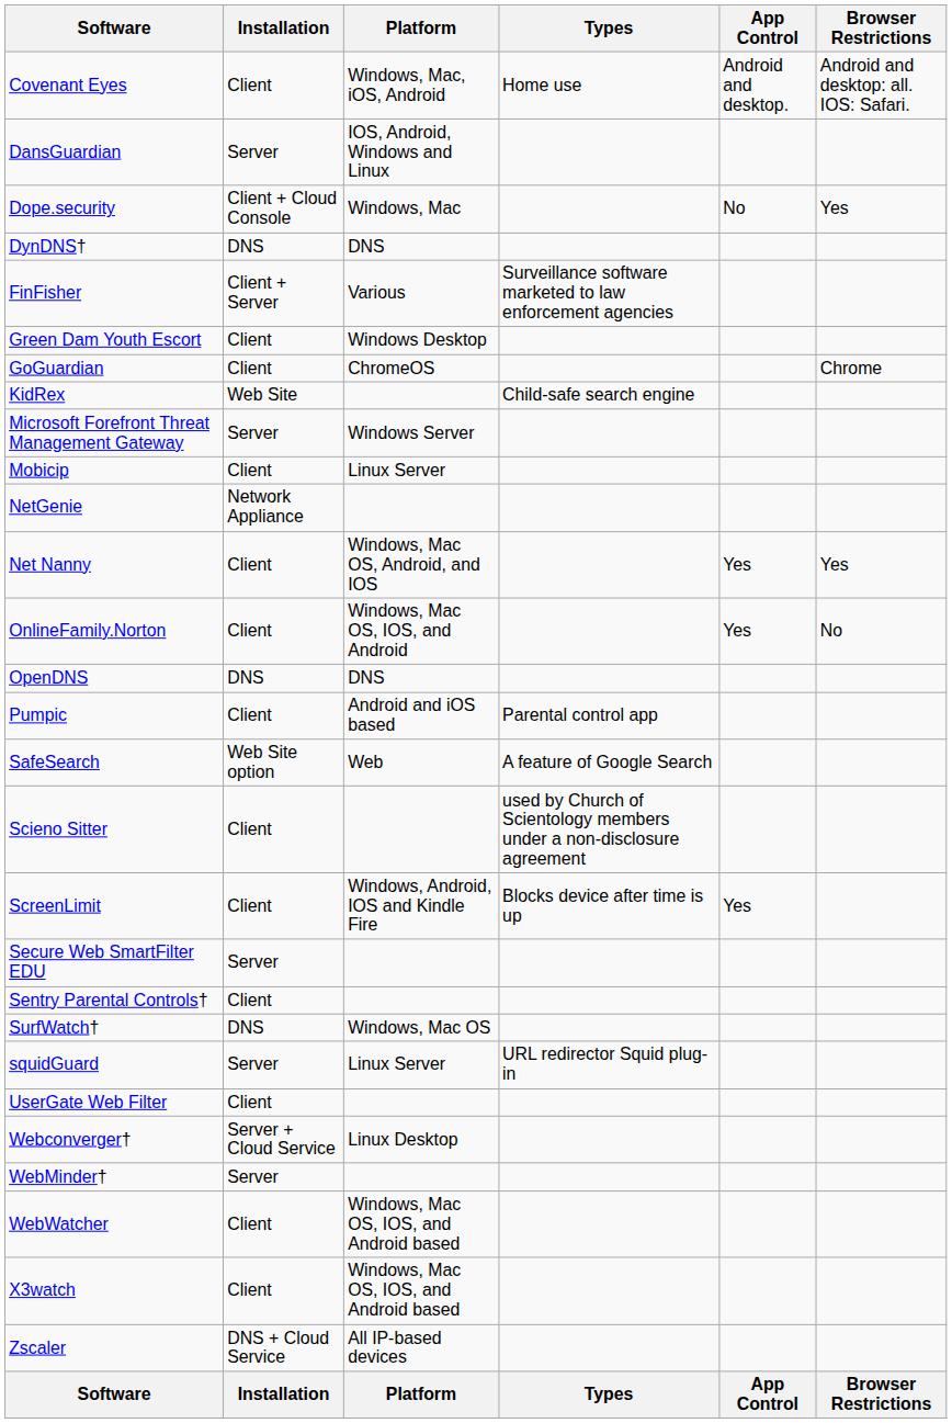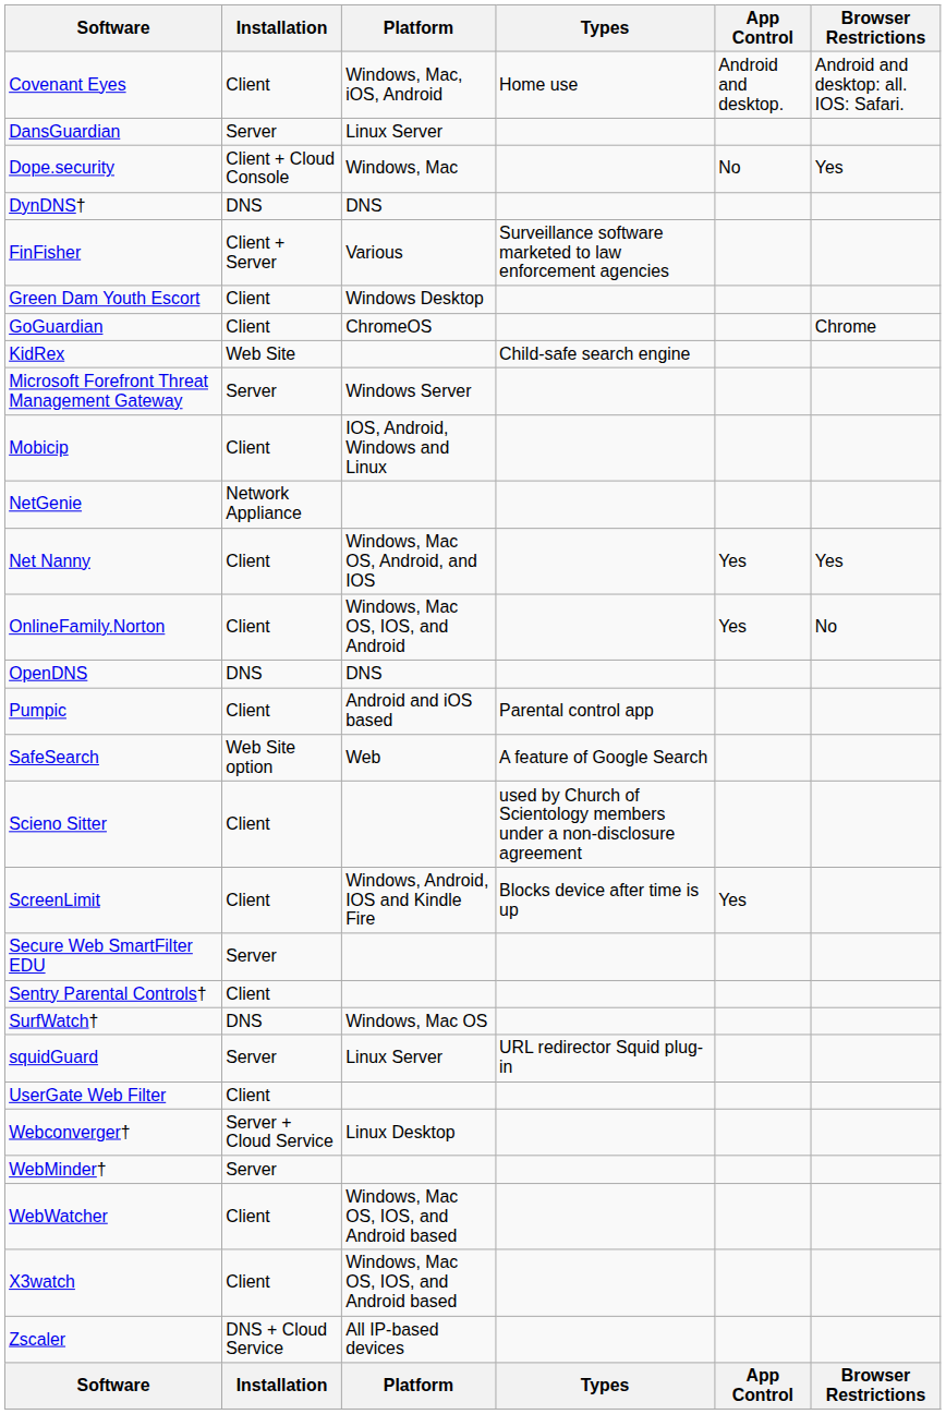 <table class="wikitable sortable">
 <tr>
 <th>Software</th>
 <th>Installation</th>
 <th>Platform</th>
 <th>Types</th>
 <th>App Control</th>
 <th>Browser Restrictions</th>
 </tr>
 <tr>
 <td><a href='#'>Covenant Eyes</a></td>
 <td>Client</td>
 <td>Windows, Mac, iOS, Android</td>
 <td>Home use</td>
 <td>Android and desktop. </td>
 <td>Android and desktop: all.<br>IOS: Safari.</td>
 </tr>
 <tr>
 <td><a href='#'>DansGuardian</a></td>
 <td>Server</td>
-<td>IOS, Android, Windows and Linux</td>
+<td>Linux Server</td>
 <td></td>
 <td></td>
 <td></td>
 </tr>
 <tr>
 <td><a href='#'>Dope.security</a></td>
 <td>Client + Cloud Console</td>
 <td>Windows, Mac</td>
 <td></td>
 <td>No</td>
 <td>Yes</td>
 </tr>
 <tr>
 <td><a href='#'>DynDNS</a>†</td>
 <td>DNS</td>
 <td>DNS</td>
 <td></td>
 <td></td>
 <td></td>
 </tr>
 <tr>
 <td><a href='#'>FinFisher</a></td>
 <td>Client + Server</td>
 <td>Various</td>
 <td>Surveillance software marketed to law enforcement agencies</td>
 <td></td>
 <td></td>
 </tr>
 <tr>
 <td><a href='#'>Green Dam Youth Escort</a></td>
 <td>Client</td>
 <td>Windows Desktop</td>
 <td Originally Chinese Government mandated software, now voluntary></td>
 <td></td>
 <td></td>
 </tr>
 <tr>
 <td><a href='#'>GoGuardian</a></td>
 <td>Client</td>
 <td>ChromeOS</td>
 <td></td>
 <td></td>
 <td>Chrome</td>
 </tr>
 <tr>
 <td><a href='#'>KidRex</a></td>
 <td>Web Site</td>
 <td></td>
 <td>Child-safe search engine</td>
 <td></td>
 <td></td>
 </tr>
 <tr ii>
 <td><a href='#'>Microsoft Forefront Threat Management Gateway</a></td>
 <td>Server</td>
 <td>Windows Server</td>
 <td></td>
 <td></td>
 <td></td>
 </tr>
 <tr>
 <td><a href='#'>Mobicip</a></td>
 <td>Client</td>
-<td>Linux Server</td>
+<td>IOS, Android, Windows and Linux</td>
 <td></td>
 <td></td>
 <td></td>
 </tr>
 <tr>
 <td><a href='#'>NetGenie</a></td>
 <td>Network Appliance</td>
 <td></td>
 <td></td>
 <td></td>
 <td></td>
 </tr>
 <tr>
 <td><a href='#'>Net Nanny</a></td>
 <td>Client</td>
 <td>Windows, Mac OS, Android, and IOS</td>
 <td></td>
 <td>Yes</td>
 <td>Yes</td>
 </tr>
 <tr>
 <td><a href='#'>OnlineFamily.Norton</a></td>
 <td>Client</td>
 <td>Windows, Mac OS, IOS, and Android</td>
 <td></td>
 <td>Yes</td>
 <td>No</td>
 </tr>
 <tr>
 <td><a href='#'>OpenDNS</a></td>
 <td>DNS</td>
 <td>DNS</td>
 <td></td>
 <td></td>
 <td></td>
 </tr>
 <tr>
 <td><a href='#'>Pumpic</a></td>
 <td>Client</td>
 <td>Android and iOS based</td>
 <td>Parental control app</td>
 <td></td>
 <td></td>
 </tr>
 <tr>
 <td><a href='#'>SafeSearch</a></td>
 <td>Web Site option</td>
 <td>Web</td>
 <td>A feature of Google Search</td>
 <td></td>
 <td></td>
 </tr>
 <tr>
 <td><a href='#'>Scieno Sitter</a></td>
 <td>Client</td>
 <td></td>
 <td>used by Church of Scientology members under a non-disclosure agreement</td>
 <td></td>
 <td></td>
 </tr>
 <tr>
 <td><a href='#'>ScreenLimit</a></td>
 <td>Client</td>
 <td>Windows, Android, IOS and Kindle Fire</td>
 <td>Blocks device after time is up</td>
 <td>Yes</td>
 <td></td>
 </tr>
 <tr>
 <td><a href='#'>Secure Web SmartFilter EDU</a></td>
 <td>Server</td>
 <td></td>
 <td></td>
 <td></td>
 <td></td>
 </tr>
 <tr>
 <td><a href='#'>Sentry Parental Controls</a>†</td>
 <td>Client</td>
 <td></td>
 <td></td>
 <td></td>
 <td></td>
 </tr>
 <tr>
 <td><a href='#'>SurfWatch</a>†</td>
 <td>DNS</td>
 <td>Windows, Mac OS</td>
 <td></td>
 <td></td>
 <td></td>
 </tr>
 <tr>
 <td><a href='#'>squidGuard</a></td>
 <td>Server</td>
 <td>Linux Server</td>
 <td>URL redirector Squid plug-in</td>
 <td></td>
 <td></td>
 </tr>
 <tr>
 <td><a href='#'>UserGate Web Filter</a></td>
 <td>Client</td>
 <td></td>
 <td></td>
 <td></td>
 <td></td>
 </tr>
 <tr>
 <td><a href='#'>Webconverger</a>†</td>
 <td>Server + Cloud Service</td>
 <td>Linux Desktop</td>
 <td></td>
 <td></td>
 <td></td>
 </tr>
 <tr>
 <td><a href='#'>WebMinder</a>†</td>
 <td>Server</td>
 <td></td>
 <td></td>
 <td></td>
 <td></td>
 </tr>
 <tr>
 <td><a href='#'>WebWatcher</a></td>
 <td>Client</td>
 <td>Windows, Mac OS, IOS, and Android based</td>
 <td></td>
 <td></td>
 <td></td>
 </tr>
 <tr>
 <td><a href='#'>X3watch</a></td>
 <td>Client</td>
 <td>Windows, Mac OS, IOS, and Android based</td>
 <td></td>
 <td></td>
 <td></td>
 </tr>
 <tr>
 <td><a href='#'>Zscaler</a></td>
 <td>DNS + Cloud Service</td>
 <td>All IP-based devices</td>
 <td></td>
 <td></td>
 <td></td>
 </tr>
 <tr>
 <th>Software</th>
 <th>Installation</th>
 <th>Platform</th>
 <th>Types</th>
 <th>App Control</th>
 <th>Browser Restrictions</th>
 </tr>
 <tr>
 </tr>
 </table>
